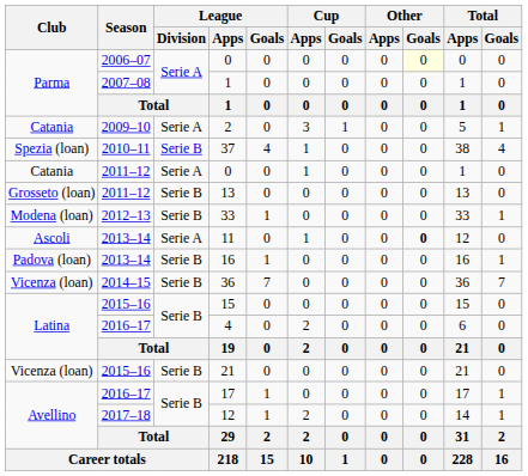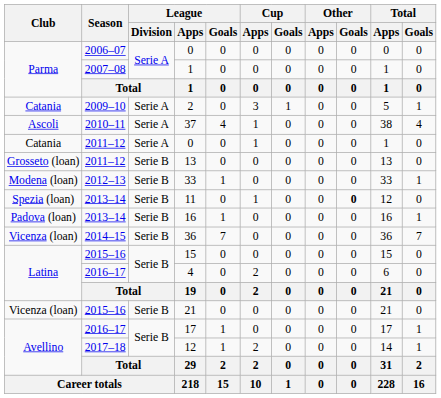 <table class="wikitable" style="text-align: center">
 <tr>
 <th rowspan=2>Club</th>
 <th rowspan=2>Season</th>
 <th colspan=3>League</th>
 <th colspan=2>Cup</th>
 <th colspan=2>Other</th>
 <th colspan=2>Total</th>
 </tr>
 <tr>
 <th>Division</th>
 <th>Apps</th>
 <th>Goals</th>
 <th>Apps</th>
 <th>Goals</th>
 <th>Apps</th>
 <th>Goals</th>
 <th>Apps</th>
 <th>Goals</th>
 </tr>
 <tr>
 <td rowspan=3><a href='#'>Parma</a></td>
 <td><a href='#'>2006–07</a></td>
 <td rowspan=2><a href='#'>Serie A</a></td>
 <td>0</td>
 <td>0</td>
 <td>0</td>
 <td>0</td>
 <td>0</td>
-<td style="background: lightyellow;">0</td>
+<td>0</td>
 <td>0</td>
 <td>0</td>
 </tr>
 <tr>
 <td><a href='#'>2007–08</a></td>
 <td>1</td>
 <td>0</td>
 <td>0</td>
 <td>0</td>
 <td>0</td>
 <td>0</td>
 <td>1</td>
 <td>0</td>
 </tr>
 <tr>
 <th colspan=2>Total</th>
 <th>1</th>
 <th>0</th>
 <th>0</th>
 <th>0</th>
 <th>0</th>
 <th>0</th>
 <th>1</th>
 <th>0</th>
 </tr>
 <tr>
 <td><a href='#'>Catania</a></td>
 <td><a href='#'>2009–10</a></td>
 <td>Serie A</td>
 <td>2</td>
 <td>0</td>
 <td>3</td>
 <td>1</td>
 <td>0</td>
 <td>0</td>
 <td>5</td>
 <td>1</td>
 </tr>
 <tr>
-<td><a href='#'>Spezia</a> (loan)</td>
+<td><a href='#'>Ascoli</a></td>
 <td><a href='#'>2010–11</a></td>
-<td><a href='#'>Serie B</a></td>
+<td>Serie A</td>
 <td>37</td>
 <td>4</td>
 <td>1</td>
 <td>0</td>
 <td>0</td>
 <td>0</td>
 <td>38</td>
 <td>4</td>
 </tr>
 <tr>
 <td>Catania</td>
 <td><a href='#'>2011–12</a></td>
 <td>Serie A</td>
 <td>0</td>
 <td>0</td>
 <td>1</td>
 <td>0</td>
 <td>0</td>
 <td>0</td>
 <td>1</td>
 <td>0</td>
 </tr>
 <tr>
 <td><a href='#'>Grosseto</a> (loan)</td>
 <td><a href='#'>2011–12</a></td>
 <td>Serie B</td>
 <td>13</td>
 <td>0</td>
 <td>0</td>
 <td>0</td>
 <td>0</td>
 <td>0</td>
 <td>13</td>
 <td>0</td>
 </tr>
 <tr>
 <td><a href='#'>Modena</a> (loan)</td>
 <td><a href='#'>2012–13</a></td>
 <td>Serie B</td>
 <td>33</td>
 <td>1</td>
 <td>0</td>
 <td>0</td>
 <td>0</td>
 <td>0</td>
 <td>33</td>
 <td>1</td>
 </tr>
 <tr>
-<td><a href='#'>Ascoli</a></td>
+<td><a href='#'>Spezia</a> (loan)</td>
 <td><a href='#'>2013–14</a></td>
-<td>Serie A</td>
+<td>Serie B</td>
 <td>11</td>
 <td>0</td>
 <td>1</td>
 <td>0</td>
 <td>0</td>
 <td><strong>0</strong></td>
 <td>12</td>
 <td>0</td>
 </tr>
 <tr>
 <td><a href='#'>Padova</a> (loan)</td>
 <td><a href='#'>2013–14</a></td>
 <td>Serie B</td>
 <td>16</td>
 <td>1</td>
 <td>0</td>
 <td>0</td>
 <td>0</td>
 <td>0</td>
 <td>16</td>
 <td>1</td>
 </tr>
 <tr>
 <td><a href='#'>Vicenza</a> (loan)</td>
 <td><a href='#'>2014–15</a></td>
 <td>Serie B</td>
 <td>36</td>
 <td>7</td>
 <td>0</td>
 <td>0</td>
 <td>0</td>
 <td>0</td>
 <td>36</td>
 <td>7</td>
 </tr>
 <tr>
 <td rowspan=3><a href='#'>Latina</a></td>
 <td><a href='#'>2015–16</a></td>
 <td rowspan=2>Serie B</td>
 <td>15</td>
 <td>0</td>
 <td>0</td>
 <td>0</td>
 <td>0</td>
 <td>0</td>
 <td>15</td>
 <td>0</td>
 </tr>
 <tr>
 <td><a href='#'>2016–17</a></td>
 <td>4</td>
 <td>0</td>
 <td>2</td>
 <td>0</td>
 <td>0</td>
 <td>0</td>
 <td>6</td>
 <td>0</td>
 </tr>
 <tr>
 <th colspan=2>Total</th>
 <th>19</th>
 <th>0</th>
 <th>2</th>
 <th>0</th>
 <th>0</th>
 <th>0</th>
 <th>21</th>
 <th>0</th>
 </tr>
 <tr>
 <td>Vicenza (loan)</td>
 <td><a href='#'>2015–16</a></td>
 <td>Serie B</td>
 <td>21</td>
 <td>0</td>
 <td>0</td>
 <td>0</td>
 <td>0</td>
 <td>0</td>
 <td>21</td>
 <td>0</td>
 </tr>
 <tr>
 <td rowspan=3><a href='#'>Avellino</a></td>
 <td><a href='#'>2016–17</a></td>
 <td rowspan=2>Serie B</td>
 <td>17</td>
 <td>1</td>
 <td>0</td>
 <td>0</td>
 <td>0</td>
 <td>0</td>
 <td>17</td>
 <td>1</td>
 </tr>
 <tr>
 <td><a href='#'>2017–18</a></td>
 <td>12</td>
 <td>1</td>
 <td>2</td>
 <td>0</td>
 <td>0</td>
 <td>0</td>
 <td>14</td>
 <td>1</td>
 </tr>
 <tr>
 <th colspan=2>Total</th>
 <th>29</th>
 <th>2</th>
 <th>2</th>
 <th>0</th>
 <th>0</th>
 <th>0</th>
 <th>31</th>
 <th>2</th>
 </tr>
 <tr>
 <th colspan=3>Career totals</th>
 <th>218</th>
 <th>15</th>
 <th>10</th>
 <th>1</th>
 <th>0</th>
 <th>0</th>
 <th>228</th>
 <th>16</th>
 </tr>
 </table>
